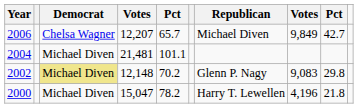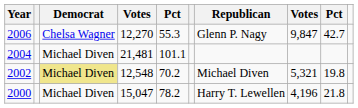 <table class="wikitable" style="margin:0.5em ; font-size:95%">
 <tr>
 <th>Year</th>
 <th></th>
 <th>Democrat</th>
 <th>Votes</th>
 <th>Pct</th>
 <th></th>
 <th>Republican</th>
 <th>Votes</th>
 <th>Pct</th>
 </tr>
 <tr>
 <td><a href='#'>2006</a></td>
 <td></td>
 <td><a href='#'>Chelsa Wagner</a></td>
-<td>12,207</td>
-<td>65.7</td>
+<td>12,270</td>
+<td>55.3</td>
 <td></td>
-<td>Michael Diven</td>
-<td>9,849</td>
+<td>Glenn P. Nagy</td>
+<td>9,847</td>
 <td>42.7</td>
 <td></td>
 </tr>
 <tr>
 <td><a href='#'>2004</a></td>
 <td></td>
 <td>Michael Diven</td>
 <td>21,481</td>
 <td>101.1</td>
 <td></td>
 <td></td>
 <td></td>
 <td></td>
 <td></td>
 </tr>
 <tr>
 <td><a href='#'>2002</a></td>
 <td></td>
 <td style="background: khaki;">Michael Diven</td>
-<td>12,148</td>
+<td>12,548</td>
 <td>70.2</td>
 <td></td>
-<td>Glenn P. Nagy</td>
-<td>9,083</td>
-<td>29.8</td>
+<td>Michael Diven</td>
+<td>5,321</td>
+<td>19.8</td>
 <td></td>
 </tr>
 <tr>
 <td><a href='#'>2000</a></td>
 <td></td>
 <td>Michael Diven</td>
 <td>15,047</td>
 <td>78.2</td>
 <td></td>
 <td>Harry T. Lewellen</td>
 <td>4,196</td>
 <td>21.8</td>
 <td></td>
 </tr>
 </table>
